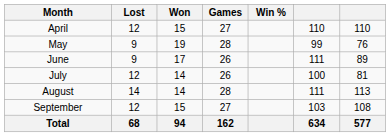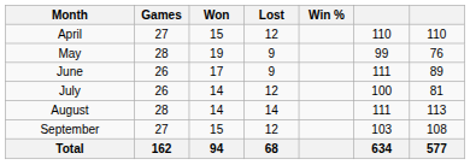 <table class="wikitable" style="font-size:95%; text-align:center; width:38em;margin:0.5em auto;">
 <tr>
 <th width="28%">Month</th>
+<th width="12%">Games</th>
+<th width="12%">Won</th>
 <th width="12%">Lost</th>
-<th width="12%">Won</th>
-<th width="12%">Games</th>
 <th width="12%">Win %</th>
 <th width="12%"></th>
 <th width="12%"></th>
 </tr>
 <tr>
 <td>April</td>
+<td>27</td>
+<td>15</td>
 <td>12</td>
-<td>15</td>
-<td>27</td>
 <td></td>
 <td>110</td>
 <td>110</td>
 </tr>
 <tr>
 <td>May</td>
+<td>28</td>
+<td>19</td>
 <td>9</td>
-<td>19</td>
-<td>28</td>
 <td></td>
 <td>99</td>
 <td>76</td>
 </tr>
 <tr>
 <td>June</td>
+<td>26</td>
+<td>17</td>
 <td>9</td>
-<td>17</td>
-<td>26</td>
 <td></td>
 <td>111</td>
 <td>89</td>
 </tr>
 <tr>
 <td>July</td>
+<td>26</td>
+<td>14</td>
 <td>12</td>
-<td>14</td>
-<td>26</td>
 <td></td>
 <td>100</td>
 <td>81</td>
 </tr>
 <tr>
 <td>August</td>
+<td>28</td>
 <td>14</td>
 <td>14</td>
-<td>28</td>
 <td></td>
 <td>111</td>
 <td>113</td>
 </tr>
 <tr>
 <td>September</td>
+<td>27</td>
+<td>15</td>
 <td>12</td>
-<td>15</td>
-<td>27</td>
 <td></td>
 <td>103</td>
 <td>108</td>
 </tr>
 <tr>
 <th>Total</th>
+<th>162</th>
+<th>94</th>
 <th>68</th>
-<th>94</th>
-<th>162</th>
 <th></th>
 <th>634</th>
 <th>577</th>
 </tr>
 </table>
